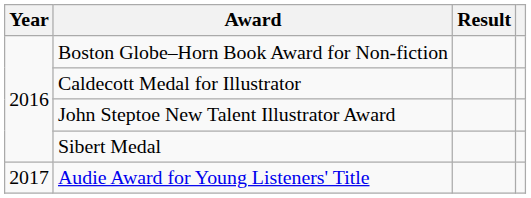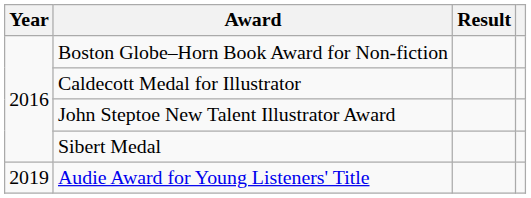 <table class="wikitable sortable mw-collapsible">
 <tr>
 <th scope="col">Year</th>
 <th scope="col">Award</th>
 <th scope="col">Result</th>
 <th scope="col"></th>
 </tr>
 <tr>
 <td rowspan="4">2016</td>
 <td>Boston Globe–Horn Book Award for Non-fiction</td>
 <td></td>
 <td></td>
 </tr>
 <tr>
 <td>Caldecott Medal for Illustrator</td>
 <td></td>
 <td></td>
 </tr>
 <tr>
 <td>John Steptoe New Talent Illustrator Award</td>
 <td></td>
 <td></td>
 </tr>
 <tr>
 <td>Sibert Medal</td>
 <td></td>
 <td></td>
 </tr>
 <tr>
-<td>2017</td>
+<td>2019</td>
 <td><a href='#'>Audie Award for Young Listeners' Title</a></td>
 <td></td>
 <td></td>
 </tr>
 </table>
